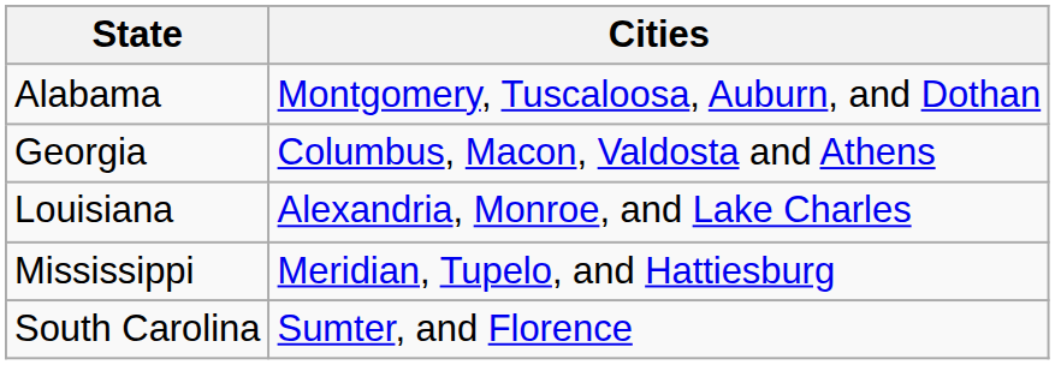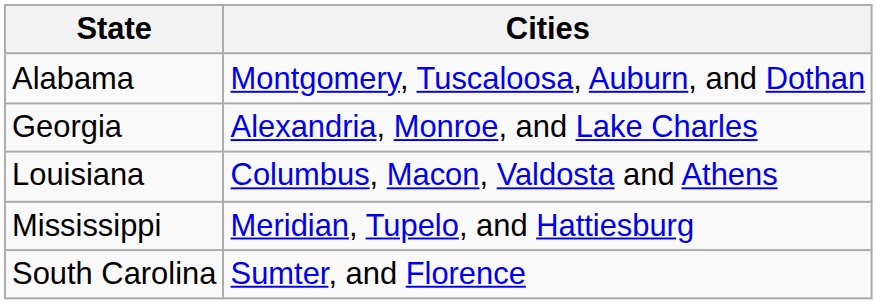 <table class="wikitable">
 <tr>
 <th>State</th>
 <th>Cities</th>
 </tr>
 <tr>
 <td>Alabama</td>
 <td><a href='#'>Montgomery</a>, <a href='#'>Tuscaloosa</a>, <a href='#'>Auburn</a>, and <a href='#'>Dothan</a></td>
 </tr>
 <tr>
 <td>Georgia</td>
-<td><a href='#'>Columbus</a>, <a href='#'>Macon</a>, <a href='#'>Valdosta</a> and <a href='#'>Athens</a></td>
+<td><a href='#'>Alexandria</a>, <a href='#'>Monroe</a>, and <a href='#'>Lake Charles</a></td>
 </tr>
 <tr>
 <td>Louisiana</td>
-<td><a href='#'>Alexandria</a>, <a href='#'>Monroe</a>, and <a href='#'>Lake Charles</a></td>
+<td><a href='#'>Columbus</a>, <a href='#'>Macon</a>, <a href='#'>Valdosta</a> and <a href='#'>Athens</a></td>
 </tr>
 <tr>
 <td>Mississippi</td>
 <td><a href='#'>Meridian</a>, <a href='#'>Tupelo</a>, and <a href='#'>Hattiesburg</a></td>
 </tr>
 <tr>
 <td>South Carolina</td>
 <td><a href='#'>Sumter</a>, and <a href='#'>Florence</a></td>
 </tr>
 </table>
